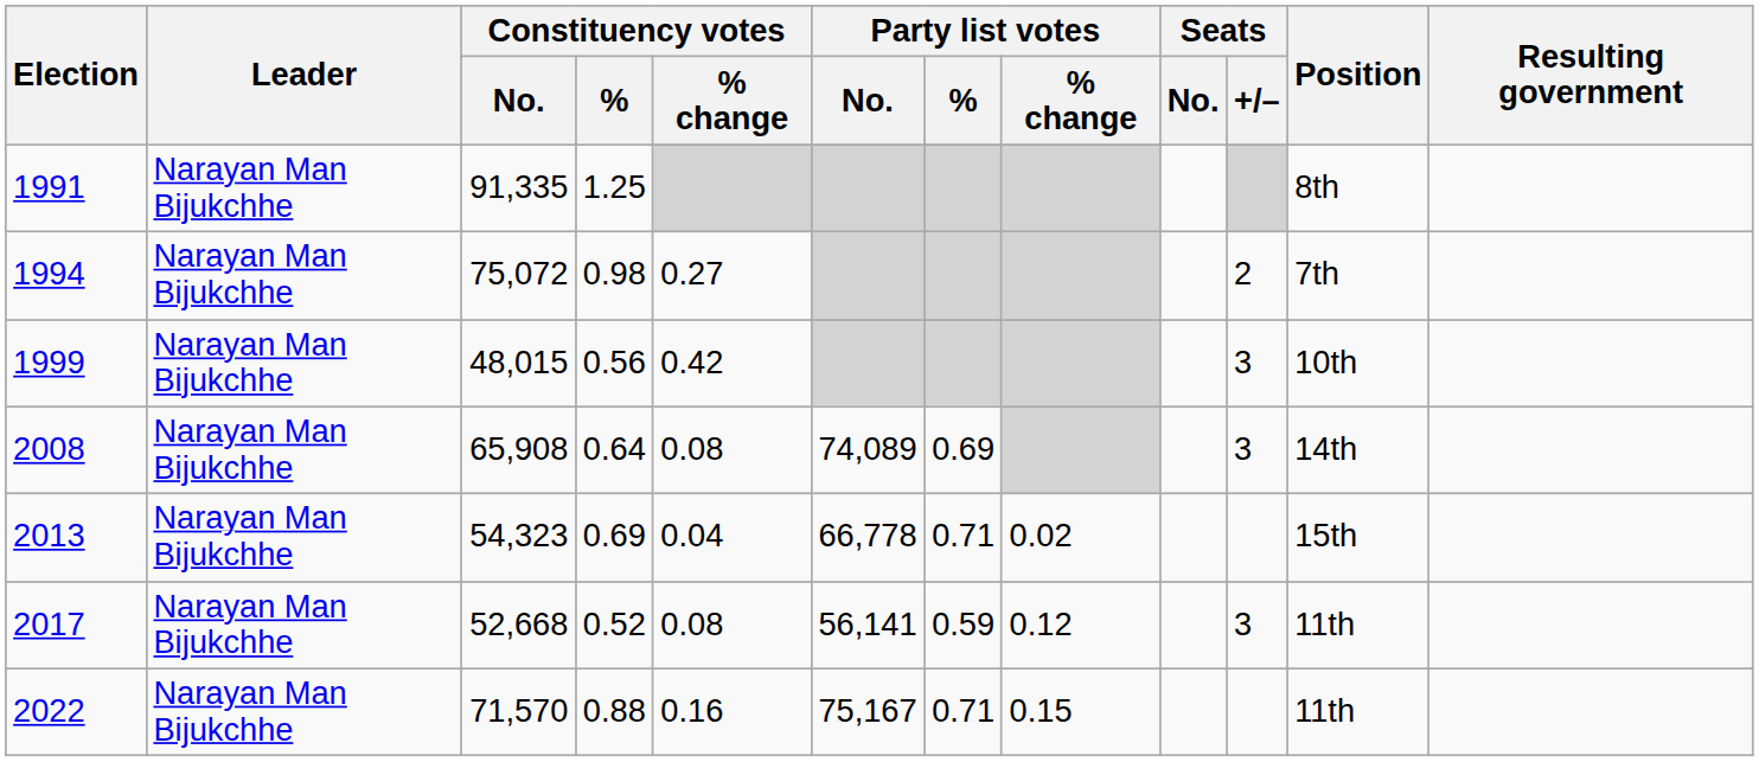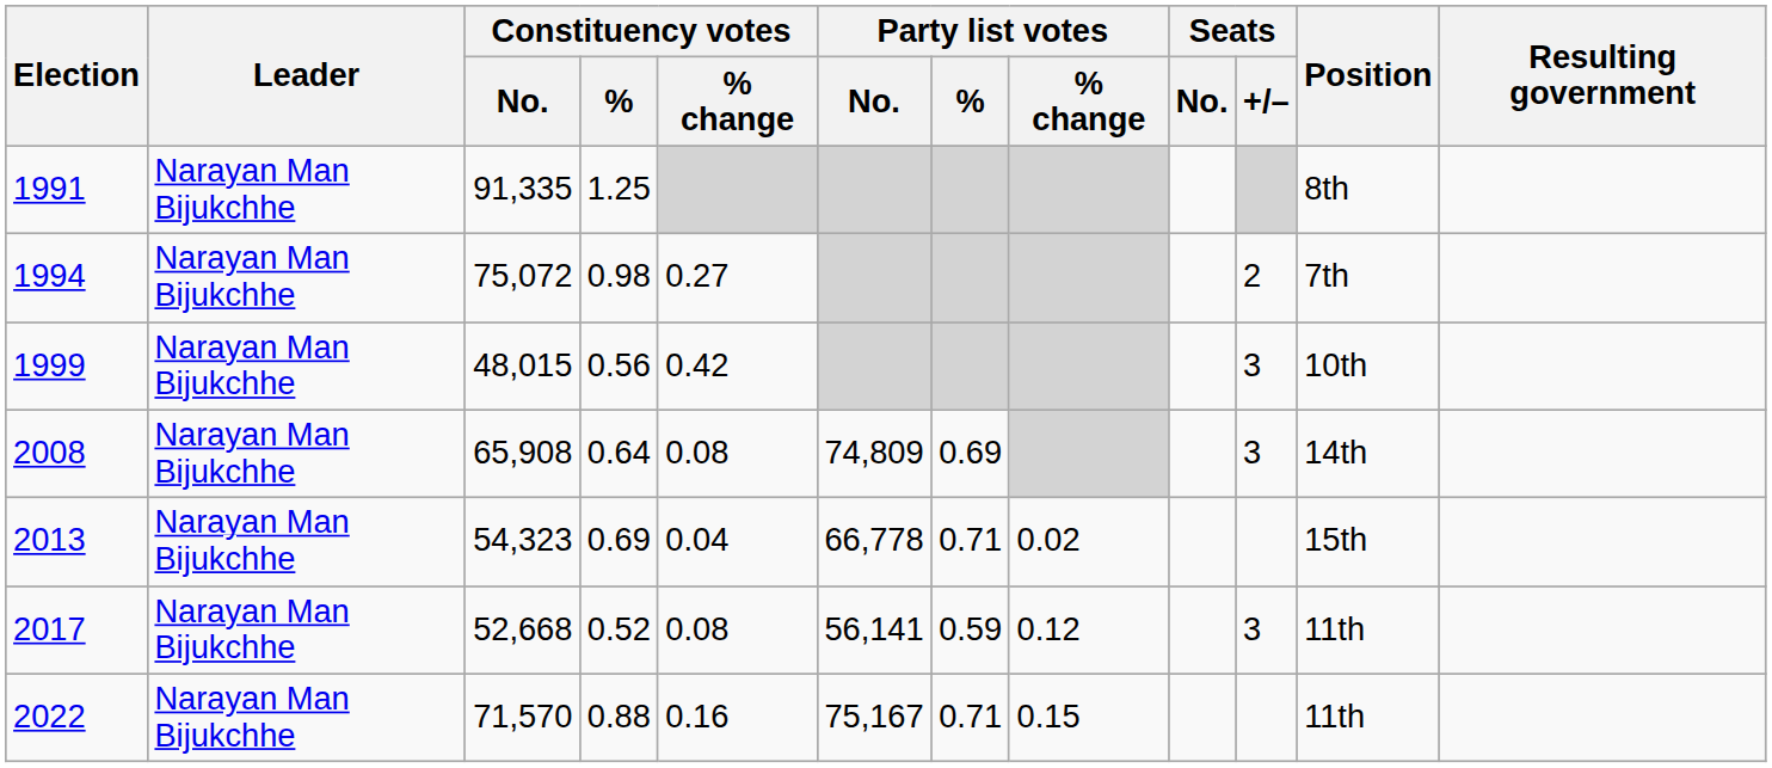 <table class="wikitable">
 <tr>
 <th rowspan="2">Election</th>
 <th rowspan="2">Leader</th>
 <th colspan="3">Constituency votes</th>
 <th colspan="3">Party list votes</th>
 <th colspan="2">Seats</th>
 <th rowspan="2">Position</th>
 <th rowspan="2">Resulting government</th>
 </tr>
 <tr>
 <th>No.</th>
 <th>%</th>
 <th>% change</th>
 <th>No.</th>
 <th>%</th>
 <th>% change</th>
 <th>No.</th>
 <th>+/–</th>
 </tr>
 <tr>
 <td><a href='#'>1991</a></td>
 <td><a href='#'>Narayan Man Bijukchhe</a></td>
 <td>91,335</td>
 <td>1.25</td>
 <td bgcolor="lightgrey"></td>
 <td bgcolor="lightgrey"></td>
 <td bgcolor="lightgrey"></td>
 <td bgcolor="lightgrey"></td>
 <td style="text-align:center;"></td>
 <td bgcolor="lightgrey"></td>
 <td>8th</td>
 <td></td>
 </tr>
 <tr>
 <td><a href='#'>1994</a></td>
 <td><a href='#'>Narayan Man Bijukchhe</a></td>
 <td>75,072</td>
 <td>0.98</td>
 <td> 0.27</td>
 <td bgcolor="lightgrey"></td>
 <td bgcolor="lightgrey"></td>
 <td bgcolor="lightgrey"></td>
 <td style="text-align:center;"></td>
 <td> 2</td>
 <td> 7th</td>
 <td></td>
 </tr>
 <tr>
 <td><a href='#'>1999</a></td>
 <td><a href='#'>Narayan Man Bijukchhe</a></td>
 <td>48,015</td>
 <td>0.56</td>
 <td> 0.42</td>
 <td bgcolor="lightgrey"></td>
 <td bgcolor="lightgrey"></td>
 <td bgcolor="lightgrey"></td>
 <td style="text-align:center;"></td>
 <td> 3</td>
 <td> 10th</td>
 <td></td>
 </tr>
 <tr>
 <td><a href='#'>2008</a></td>
 <td><a href='#'>Narayan Man Bijukchhe</a></td>
 <td>65,908</td>
 <td>0.64</td>
 <td> 0.08</td>
-<td>74,089</td>
+<td>74,809</td>
 <td>0.69</td>
 <td bgcolor="lightgrey"></td>
 <td style="text-align:center;"></td>
 <td> 3</td>
 <td> 14th</td>
 <td></td>
 </tr>
 <tr>
 <td><a href='#'>2013</a></td>
 <td><a href='#'>Narayan Man Bijukchhe</a></td>
 <td>54,323</td>
 <td>0.69</td>
 <td> 0.04</td>
 <td>66,778</td>
 <td>0.71</td>
 <td> 0.02</td>
 <td style="text-align:center;"></td>
 <td></td>
 <td> 15th</td>
 <td></td>
 </tr>
 <tr>
 <td><a href='#'>2017</a></td>
 <td><a href='#'>Narayan Man Bijukchhe</a></td>
 <td>52,668</td>
 <td>0.52</td>
 <td> 0.08</td>
 <td>56,141</td>
 <td>0.59</td>
 <td> 0.12</td>
 <td style="text-align:center;"></td>
 <td> 3</td>
 <td> 11th</td>
 <td></td>
 </tr>
 <tr>
 <td><a href='#'>2022</a></td>
 <td><a href='#'>Narayan Man Bijukchhe</a></td>
 <td>71,570</td>
 <td>0.88</td>
 <td> 0.16</td>
 <td>75,167</td>
 <td>0.71</td>
 <td> 0.15</td>
 <td></td>
 <td></td>
 <td> 11th</td>
 <td></td>
 </tr>
 </table>
